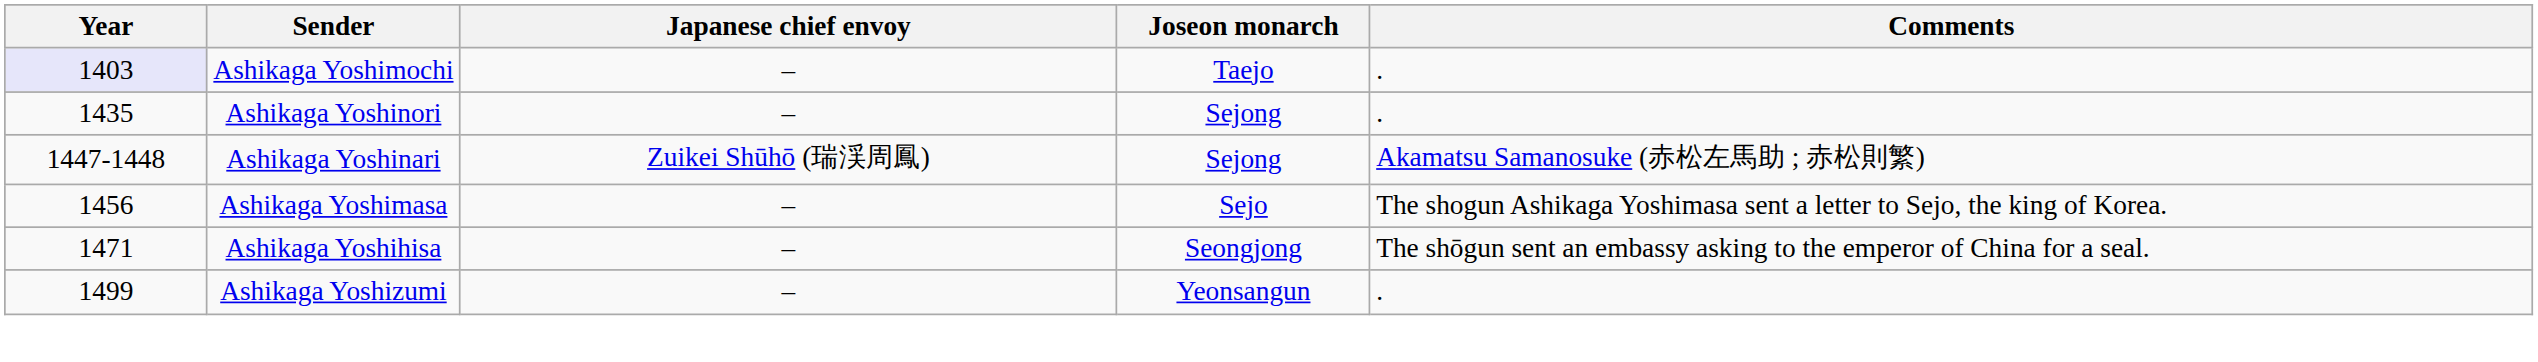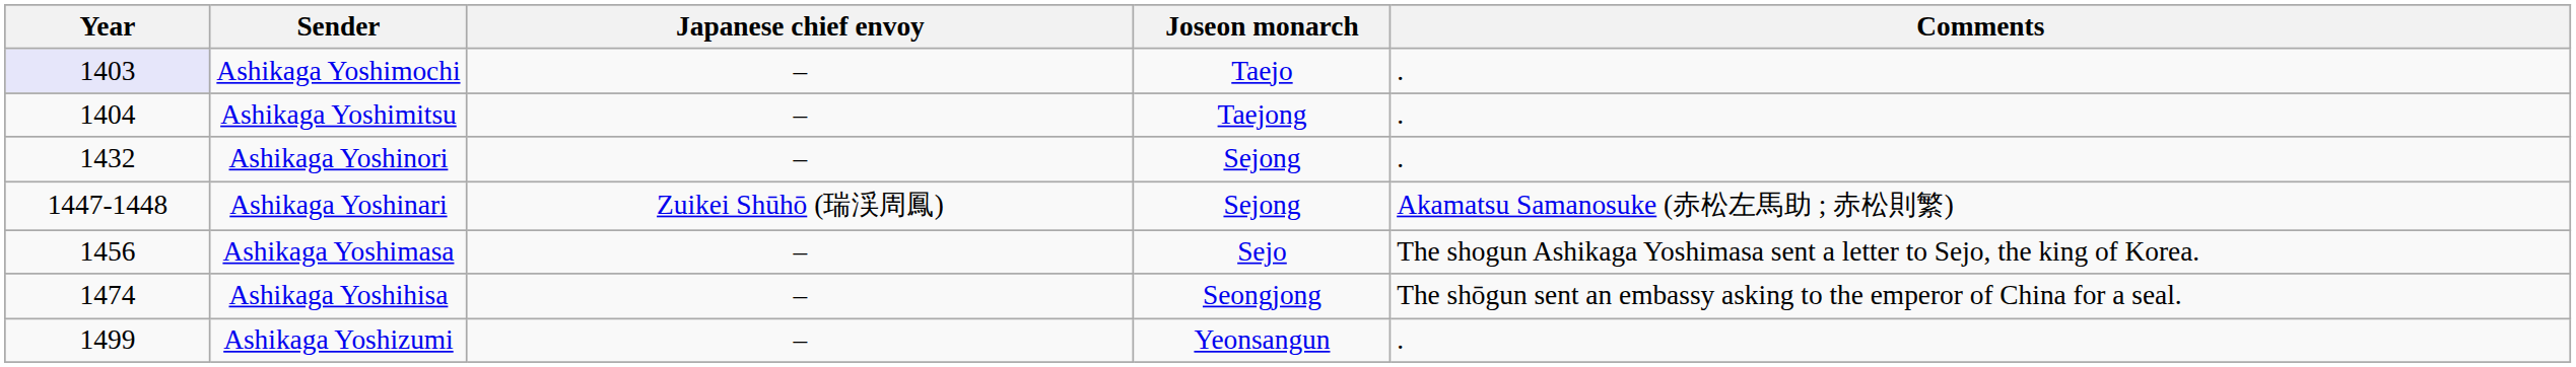 <table class="wikitable">
 <tr style="background:#efefef">
 <th width=8%>Year</th>
 <th width=10%>Sender</th>
 <th width=26%>Japanese chief envoy</th>
 <th width=10%>Joseon monarch</th>
 <th width=48%>Comments</th>
 </tr>
 <tr align="center">
 <td style="background: lavender;">1403</td>
 <td><a href='#'>Ashikaga Yoshimochi</a></td>
 <td>–</td>
 <td><a href='#'>Taejo</a></td>
 <td align="left">.</td>
 </tr>
 <tr align="center">
-<td>1435</td>
+<td>1404</td>
+<td><a href='#'>Ashikaga Yoshimitsu</a></td>
+<td>–</td>
+<td><a href='#'>Taejong</a></td>
+<td align="left">.</td>
+</tr>
+<tr align="center">
+<td>1432</td>
 <td><a href='#'>Ashikaga Yoshinori</a></td>
 <td>–</td>
 <td><a href='#'>Sejong</a></td>
 <td align="left">.</td>
 </tr>
 <tr align="center">
 <td>1447-1448</td>
 <td><a href='#'>Ashikaga Yoshinari</a></td>
 <td><a href='#'>Zuikei Shūhō</a> (瑞渓周鳳)</td>
 <td><a href='#'>Sejong</a></td>
 <td align="left"><a href='#'>Akamatsu Samanosuke</a> (赤松左馬助 ; 赤松則繁) </td>
 </tr>
 <tr align="center">
 <td>1456</td>
 <td><a href='#'>Ashikaga Yoshimasa</a></td>
 <td>–</td>
 <td><a href='#'>Sejo</a></td>
 <td align="left">The shogun Ashikaga Yoshimasa sent a letter to Sejo, the king of Korea.</td>
 </tr>
 <tr align="center">
-<td>1471</td>
+<td>1474</td>
 <td><a href='#'>Ashikaga Yoshihisa</a></td>
 <td>–</td>
 <td><a href='#'>Seongjong</a></td>
 <td align="left">The shōgun sent an embassy asking to the emperor of China for a seal.</td>
 </tr>
 <tr align="center">
 <td>1499</td>
 <td><a href='#'>Ashikaga Yoshizumi</a></td>
 <td>–</td>
 <td><a href='#'>Yeonsangun</a></td>
 <td align="left">.</td>
 </tr>
 </table>
